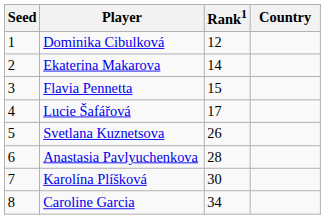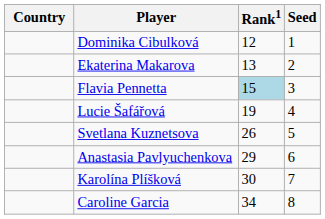 <table class="sortable wikitable">
 <tr>
-<th>Seed</th>
+<th width="70">Country</th>
 <th width="175">Player</th>
 <th>Rank<sup>1</sup></th>
-<th width="70">Country</th>
+<th>Seed</th>
 </tr>
 <tr>
-<td>1</td>
+<td></td>
 <td><a href='#'>Dominika Cibulková</a></td>
 <td>12</td>
-<td></td>
+<td>1</td>
 </tr>
 <tr>
+<td></td>
+<td><a href='#'>Ekaterina Makarova</a></td>
+<td>13</td>
 <td>2</td>
-<td><a href='#'>Ekaterina Makarova</a></td>
-<td>14</td>
-<td></td>
 </tr>
 <tr>
+<td></td>
+<td><a href='#'>Flavia Pennetta</a></td>
+<td style="background: lightblue;">15</td>
 <td>3</td>
-<td><a href='#'>Flavia Pennetta</a></td>
-<td>15</td>
-<td></td>
 </tr>
 <tr>
+<td></td>
+<td><a href='#'>Lucie Šafářová</a></td>
+<td>19</td>
 <td>4</td>
-<td><a href='#'>Lucie Šafářová</a></td>
-<td>17</td>
-<td></td>
 </tr>
 <tr>
-<td>5</td>
+<td></td>
 <td><a href='#'>Svetlana Kuznetsova</a></td>
 <td>26</td>
-<td></td>
+<td>5</td>
 </tr>
 <tr>
+<td></td>
+<td><a href='#'>Anastasia Pavlyuchenkova</a></td>
+<td>29</td>
 <td>6</td>
-<td><a href='#'>Anastasia Pavlyuchenkova</a></td>
-<td>28</td>
-<td></td>
 </tr>
 <tr>
-<td>7</td>
+<td></td>
 <td><a href='#'>Karolína Plíšková</a></td>
 <td>30</td>
-<td></td>
+<td>7</td>
 </tr>
 <tr>
-<td>8</td>
+<td></td>
 <td><a href='#'>Caroline Garcia</a></td>
 <td>34</td>
-<td></td>
+<td>8</td>
 </tr>
 </table>
